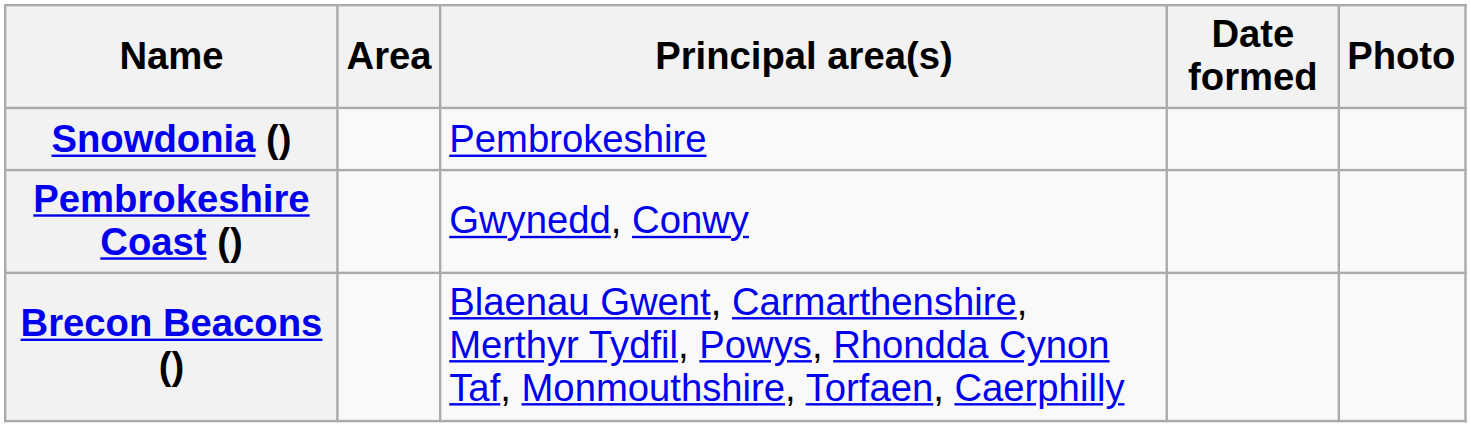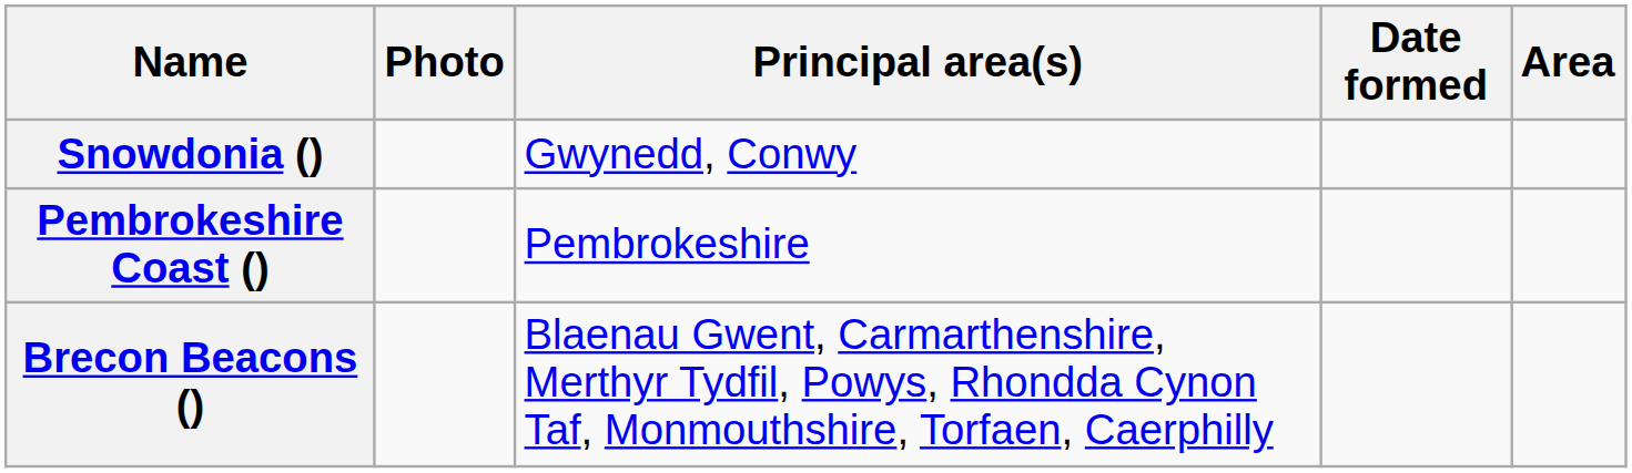 <table class="wikitable sortable plainrowheaders" style="width:98%">
 <tr>
 <th scope="col">Name</th>
-<th scope="col">Area</th>
+<th class="unsortable" scope="col">Photo</th>
 <th scope="col">Principal area(s)</th>
 <th scope="col">Date formed</th>
-<th class="unsortable" scope="col">Photo</th>
+<th scope="col">Area</th>
 </tr>
 <tr>
 <th scope="row"><a href='#'>Snowdonia</a> ()</th>
 <td></td>
-<td><a href='#'>Pembrokeshire</a><br></td>
+<td><a href='#'>Gwynedd</a>, <a href='#'>Conwy</a><br></td>
 <td></td>
 <td></td>
 </tr>
 <tr>
 <th scope="row"><a href='#'>Pembrokeshire Coast</a> ()</th>
 <td></td>
-<td><a href='#'>Gwynedd</a>, <a href='#'>Conwy</a><br></td>
+<td><a href='#'>Pembrokeshire</a><br></td>
 <td></td>
 <td></td>
 </tr>
 <tr>
 <th scope="row"><a href='#'>Brecon Beacons</a> ()</th>
 <td></td>
 <td><a href='#'>Blaenau Gwent</a>, <a href='#'>Carmarthenshire</a>, <a href='#'>Merthyr Tydfil</a>, <a href='#'>Powys</a>, <a href='#'>Rhondda Cynon Taf</a>, <a href='#'>Monmouthshire</a>, <a href='#'>Torfaen</a>, <a href='#'>Caerphilly</a><br></td>
 <td></td>
 <td></td>
 </tr>
 </table>
